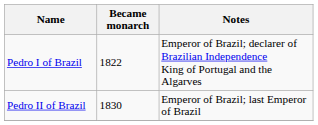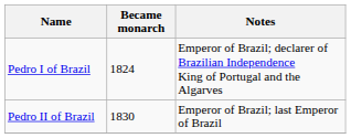 <table class="wikitable" width="50%">
 <tr>
 <th width="30">Name</th>
 <th width="20%">Became monarch</th>
 <th width="50%">Notes</th>
 </tr>
 <tr>
 <td><a href='#'>Pedro I of Brazil</a></td>
-<td>1822</td>
+<td>1824</td>
 <td>Emperor of Brazil; declarer of <a href='#'>Brazilian Independence</a> <br> King of Portugal and the Algarves</td>
 </tr>
 <tr>
 <td><a href='#'>Pedro II of Brazil</a></td>
 <td>1830</td>
 <td>Emperor of Brazil; last Emperor of Brazil</td>
 </tr>
 <tr>
 </tr>
 </table>
